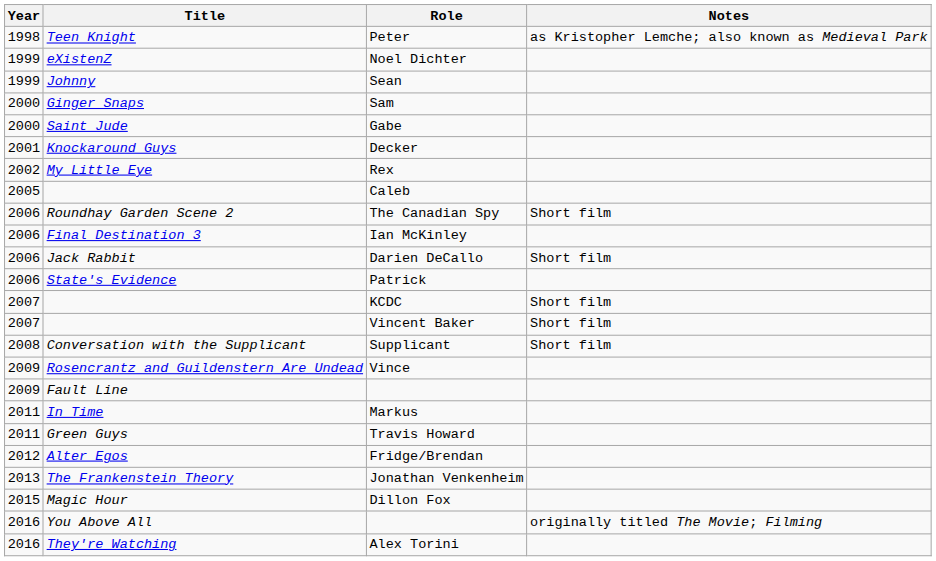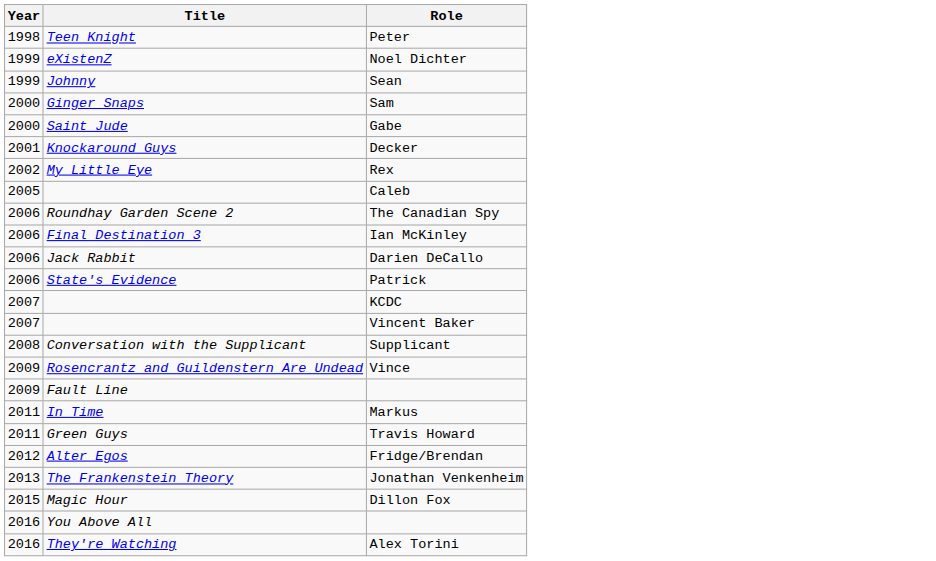 <table class="wikitable sortable">
 <tr>
 <th>Year</th>
 <th>Title</th>
 <th>Role</th>
-<th class="unsortable">Notes</th>
 </tr>
 <tr>
 <td>1998</td>
 <td><em><a href='#'>Teen Knight</a></em></td>
 <td>Peter</td>
-<td>as Kristopher Lemche; also known as <em>Medieval Park</em></td>
 </tr>
 <tr>
 <td>1999</td>
 <td><em><a href='#'>eXistenZ</a></em></td>
 <td>Noel Dichter</td>
-<td></td>
 </tr>
 <tr>
 <td>1999</td>
 <td><em><a href='#'>Johnny</a></em></td>
 <td>Sean</td>
-<td></td>
 </tr>
 <tr>
 <td>2000</td>
 <td><em><a href='#'>Ginger Snaps</a></em></td>
 <td>Sam</td>
-<td></td>
 </tr>
 <tr>
 <td>2000</td>
 <td><em><a href='#'>Saint Jude</a></em></td>
 <td>Gabe</td>
-<td></td>
 </tr>
 <tr>
 <td>2001</td>
 <td><em><a href='#'>Knockaround Guys</a></em></td>
 <td>Decker</td>
-<td></td>
 </tr>
 <tr>
 <td>2002</td>
 <td><em><a href='#'>My Little Eye</a></em></td>
 <td>Rex</td>
-<td></td>
 </tr>
 <tr>
 <td>2005</td>
 <td><em></em></td>
 <td>Caleb</td>
-<td></td>
 </tr>
 <tr>
 <td>2006</td>
 <td><em>Roundhay Garden Scene 2</em></td>
 <td>The Canadian Spy</td>
-<td>Short film</td>
 </tr>
 <tr>
 <td>2006</td>
 <td><em><a href='#'>Final Destination 3</a></em></td>
 <td>Ian McKinley</td>
-<td></td>
 </tr>
 <tr>
 <td>2006</td>
 <td><em>Jack Rabbit</em></td>
 <td>Darien DeCallo</td>
-<td>Short film</td>
 </tr>
 <tr>
 <td>2006</td>
 <td><em><a href='#'>State's Evidence</a></em></td>
 <td>Patrick</td>
-<td></td>
 </tr>
 <tr>
 <td>2007</td>
 <td><em></em></td>
 <td>KCDC</td>
-<td>Short film</td>
 </tr>
 <tr>
 <td>2007</td>
 <td><em></em></td>
 <td>Vincent Baker</td>
-<td>Short film</td>
 </tr>
 <tr>
 <td>2008</td>
 <td><em>Conversation with the Supplicant</em></td>
 <td>Supplicant</td>
-<td>Short film</td>
 </tr>
 <tr>
 <td>2009</td>
 <td><em><a href='#'>Rosencrantz and Guildenstern Are Undead</a></em></td>
 <td>Vince</td>
-<td></td>
 </tr>
 <tr>
 <td>2009</td>
 <td><em>Fault Line</em></td>
-<td></td>
 <td></td>
 </tr>
 <tr>
 <td>2011</td>
 <td><em><a href='#'>In Time</a></em></td>
 <td>Markus</td>
-<td></td>
 </tr>
 <tr>
 <td>2011</td>
 <td><em>Green Guys</em></td>
 <td>Travis Howard</td>
-<td></td>
 </tr>
 <tr>
 <td>2012</td>
 <td><em><a href='#'>Alter Egos</a></em></td>
 <td>Fridge/Brendan</td>
-<td></td>
 </tr>
 <tr>
 <td>2013</td>
 <td data-sort-value="Frankenstein Theory, The"><em><a href='#'>The Frankenstein Theory</a></em></td>
 <td>Jonathan Venkenheim</td>
-<td></td>
 </tr>
 <tr>
 <td>2015</td>
 <td><em>Magic Hour</em></td>
 <td>Dillon Fox</td>
-<td></td>
 </tr>
 <tr>
 <td>2016</td>
 <td><em>You Above All</em></td>
 <td></td>
-<td>originally titled <em>The Movie</em>; <em>Filming</em></td>
 </tr>
 <tr>
 <td>2016</td>
 <td><em><a href='#'>They're Watching</a></em></td>
 <td>Alex Torini</td>
-<td></td>
 </tr>
 </table>
